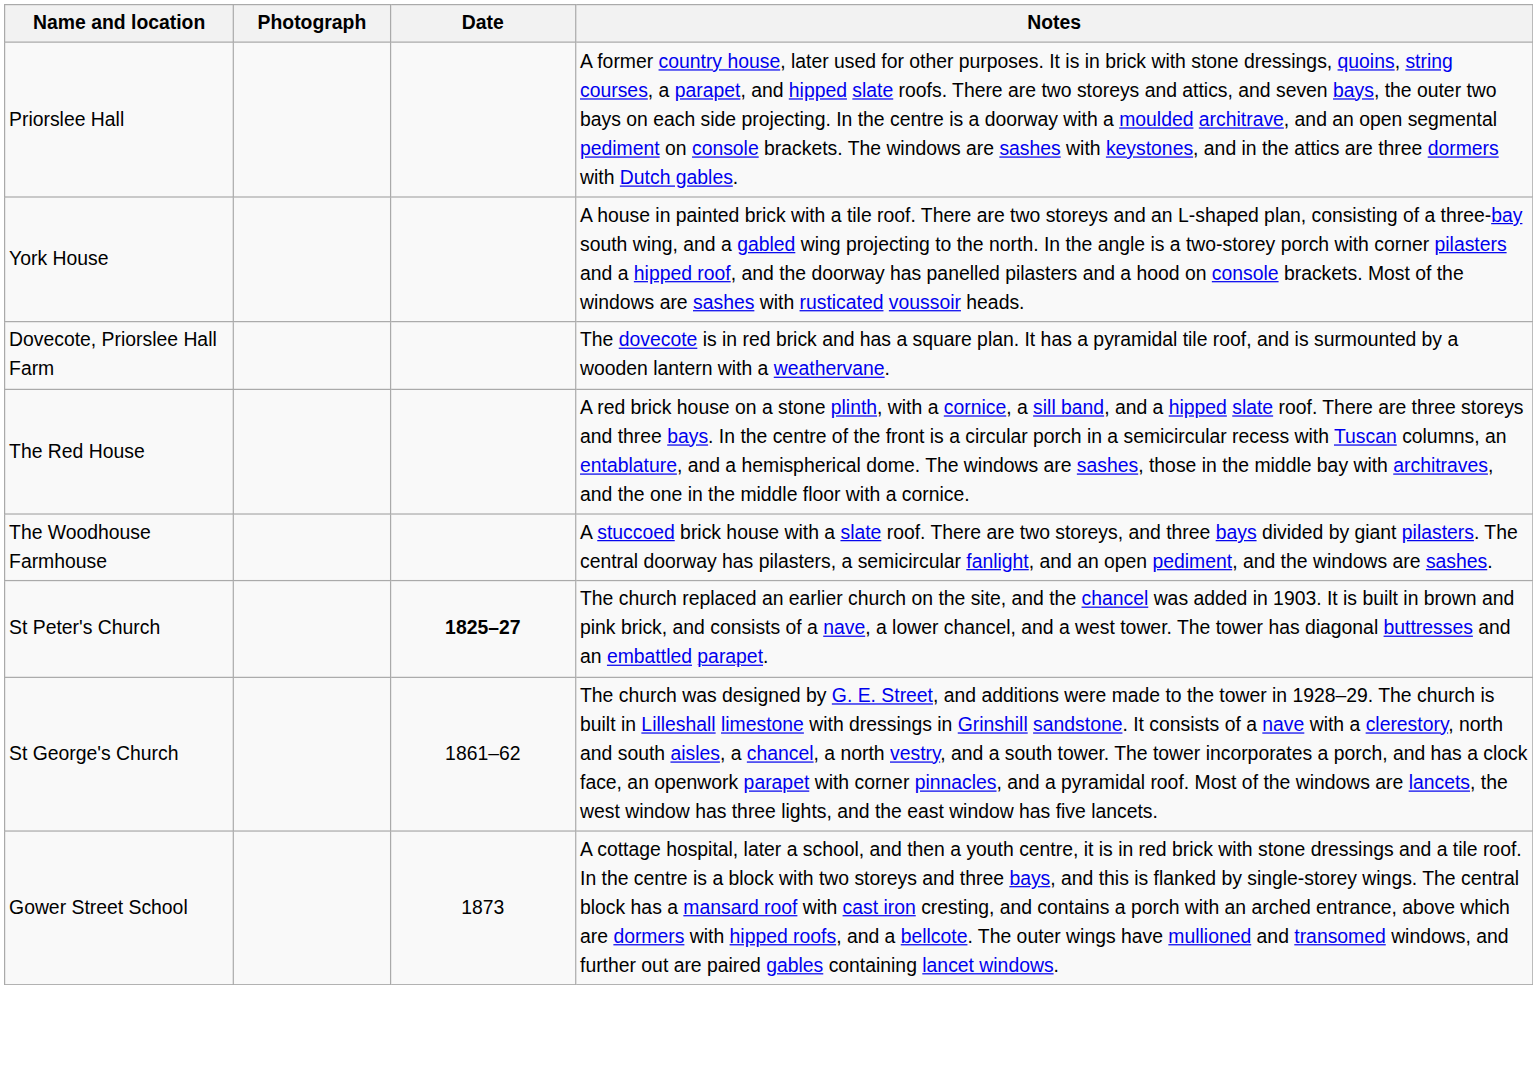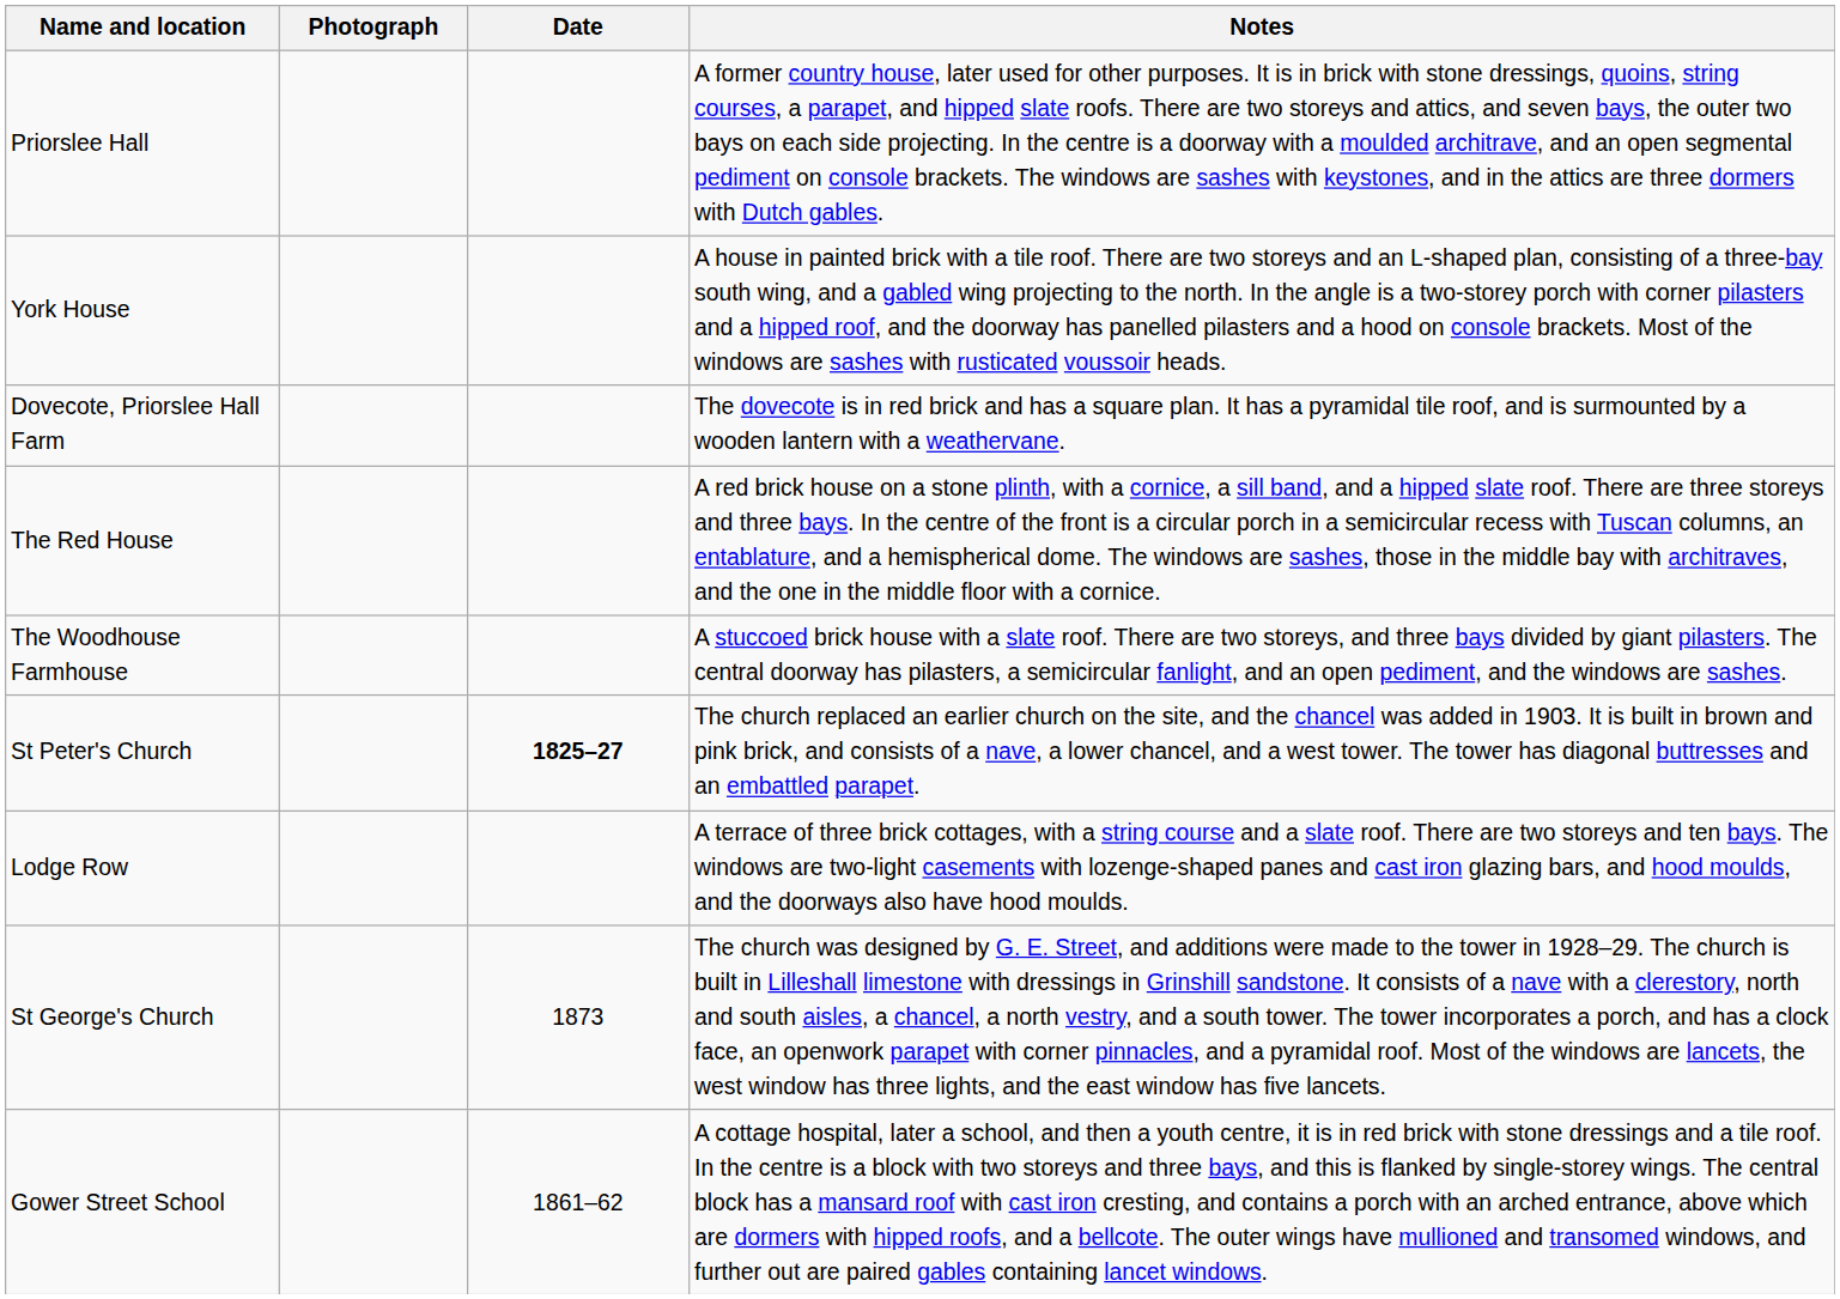 <table class="wikitable sortable plainrowheaders" style="width:100%;border:0px;text-align:left;line-height:150%;">
 <tr>
 <th scope="col"  style="width:150px">Name and location</th>
 <th scope="col"  style="width:100px" class="unsortable">Photograph</th>
 <th scope="col"  style="width:120px">Date</th>
 <th scope="col"  style="width:650px" class="unsortable">Notes</th>
 </tr>
 <tr>
 <td>Priorslee Hall<br><small></small></td>
 <td></td>
 <td align="center"></td>
 <td>A former <a href='#'>country house</a>, later used for other purposes.  It is in brick with stone dressings, <a href='#'>quoins</a>, <a href='#'>string courses</a>, a <a href='#'>parapet</a>, and <a href='#'>hipped</a> <a href='#'>slate</a> roofs.  There are two storeys and attics, and seven <a href='#'>bays</a>, the outer two bays on each side projecting.  In the centre is a doorway with a <a href='#'>moulded</a> <a href='#'>architrave</a>, and an open segmental <a href='#'>pediment</a> on <a href='#'>console</a> brackets.  The windows are <a href='#'>sashes</a> with <a href='#'>keystones</a>, and in the attics are three <a href='#'>dormers</a> with <a href='#'>Dutch gables</a>.</td>
 </tr>
 <tr>
 <td>York House<br><small></small></td>
 <td></td>
 <td align="center"></td>
 <td>A house in painted brick with a tile roof.  There are two storeys and an L-shaped plan, consisting of a three-<a href='#'>bay</a> south wing, and a <a href='#'>gabled</a> wing projecting to the north.  In the angle is a two-storey porch with corner <a href='#'>pilasters</a> and a <a href='#'>hipped roof</a>, and the doorway has panelled pilasters and a hood on <a href='#'>console</a> brackets.  Most of the windows are <a href='#'>sashes</a> with <a href='#'>rusticated</a> <a href='#'>voussoir</a> heads.</td>
 </tr>
 <tr>
 <td>Dovecote, Priorslee Hall Farm<br><small></small></td>
 <td></td>
 <td align="center"></td>
 <td>The <a href='#'>dovecote</a> is in red brick and has a square plan.  It has a pyramidal tile roof, and is surmounted by a wooden lantern with a <a href='#'>weathervane</a>.</td>
 </tr>
 <tr>
 <td>The Red House<br><small></small></td>
 <td></td>
 <td align="center"></td>
 <td>A red brick house on a stone <a href='#'>plinth</a>, with a <a href='#'>cornice</a>, a <a href='#'>sill band</a>, and a <a href='#'>hipped</a> <a href='#'>slate</a> roof.  There are three storeys and three <a href='#'>bays</a>.  In the centre of the front is a circular porch in a semicircular recess with <a href='#'>Tuscan</a> columns, an <a href='#'>entablature</a>, and a hemispherical dome.  The windows are <a href='#'>sashes</a>, those in the middle bay with <a href='#'>architraves</a>, and the one in the middle floor with a cornice.</td>
 </tr>
 <tr>
 <td>The Woodhouse Farmhouse<br><small></small></td>
 <td></td>
 <td align="center"></td>
 <td>A <a href='#'>stuccoed</a> brick house with a <a href='#'>slate</a> roof.  There are two storeys, and three <a href='#'>bays</a> divided by giant <a href='#'>pilasters</a>.  The central doorway has pilasters, a semicircular <a href='#'>fanlight</a>, and an open <a href='#'>pediment</a>, and the windows are <a href='#'>sashes</a>.</td>
 </tr>
 <tr>
 <td>St Peter's Church<br><small></small></td>
 <td></td>
 <td align="center"><strong>1825–27</strong></td>
 <td>The church replaced an earlier church on the site, and the <a href='#'>chancel</a> was added in 1903.  It is built in brown and pink brick, and consists of a <a href='#'>nave</a>, a lower chancel, and a west tower.  The tower has diagonal <a href='#'>buttresses</a> and an <a href='#'>embattled</a> <a href='#'>parapet</a>.</td>
 </tr>
 <tr>
+<td>Lodge Row<br><small></small></td>
+<td></td>
+<td align="center"></td>
+<td>A terrace of three brick cottages, with a <a href='#'>string course</a> and a <a href='#'>slate</a> roof.  There are two storeys and ten <a href='#'>bays</a>.  The windows are two-light <a href='#'>casements</a> with lozenge-shaped panes and <a href='#'>cast iron</a> glazing bars, and <a href='#'>hood moulds</a>, and the doorways also have hood moulds.</td>
+</tr>
+<tr>
 <td>St George's Church<br><small></small></td>
 <td></td>
-<td align="center">1861–62</td>
+<td align="center">1873</td>
 <td>The church was designed by <a href='#'>G. E. Street</a>, and additions were made to the tower in 1928–29.  The church is built in <a href='#'>Lilleshall</a> <a href='#'>limestone</a> with dressings in <a href='#'>Grinshill</a> <a href='#'>sandstone</a>.  It consists of a <a href='#'>nave</a> with a <a href='#'>clerestory</a>, north and south <a href='#'>aisles</a>, a <a href='#'>chancel</a>, a north <a href='#'>vestry</a>, and a south tower.  The tower incorporates a porch, and has a clock face, an openwork <a href='#'>parapet</a> with corner <a href='#'>pinnacles</a>, and a pyramidal roof.  Most of the windows are <a href='#'>lancets</a>, the west window has three lights, and the east window has five lancets.</td>
 </tr>
 <tr>
 <td>Gower Street School<br><small></small></td>
 <td></td>
-<td align="center">1873</td>
+<td align="center">1861–62</td>
 <td>A cottage hospital, later a school, and then a youth centre, it is in red brick with stone dressings and a tile roof.  In the centre is a block with two storeys and three <a href='#'>bays</a>, and this is flanked by single-storey wings.  The central block has a <a href='#'>mansard roof</a> with <a href='#'>cast iron</a> cresting, and contains a porch with an arched entrance, above which are <a href='#'>dormers</a> with <a href='#'>hipped roofs</a>, and a <a href='#'>bellcote</a>.  The outer wings have <a href='#'>mullioned</a> and <a href='#'>transomed</a> windows, and further out are paired <a href='#'>gables</a> containing <a href='#'>lancet windows</a>.</td>
 </tr>
 <tr>
 </tr>
 </table>
